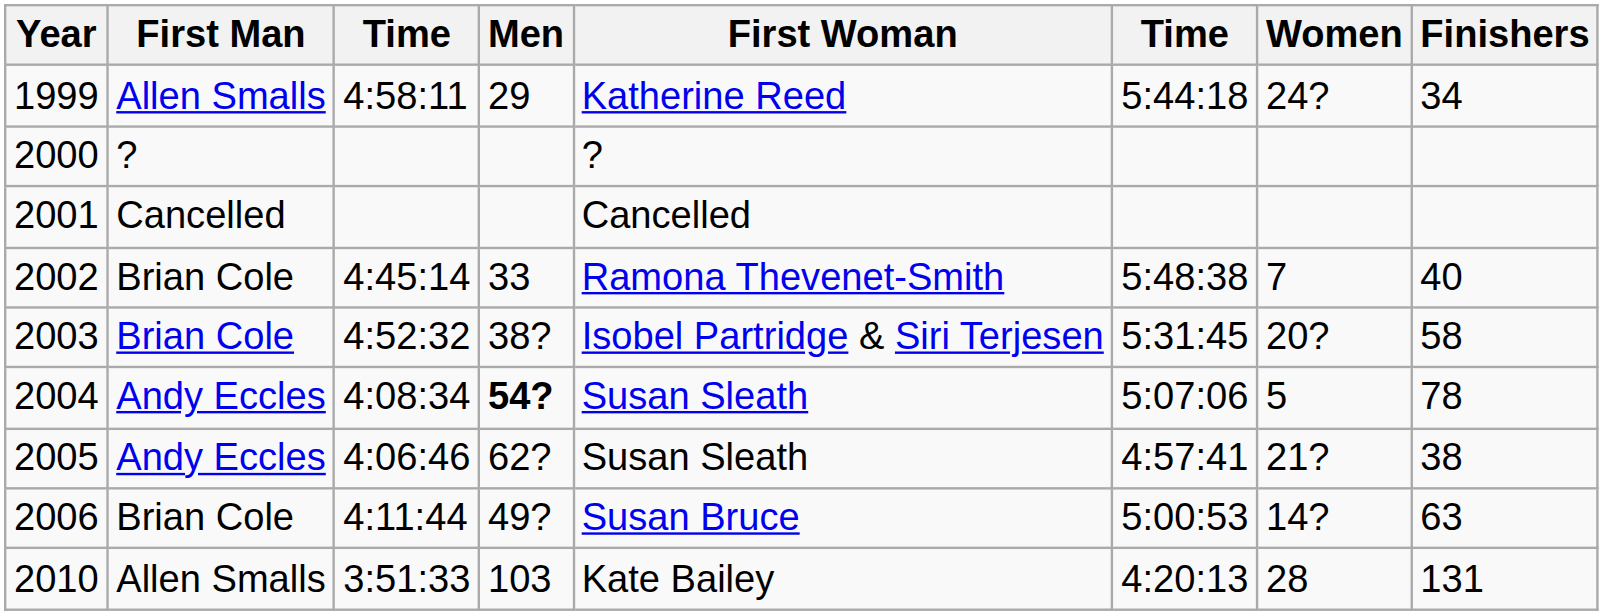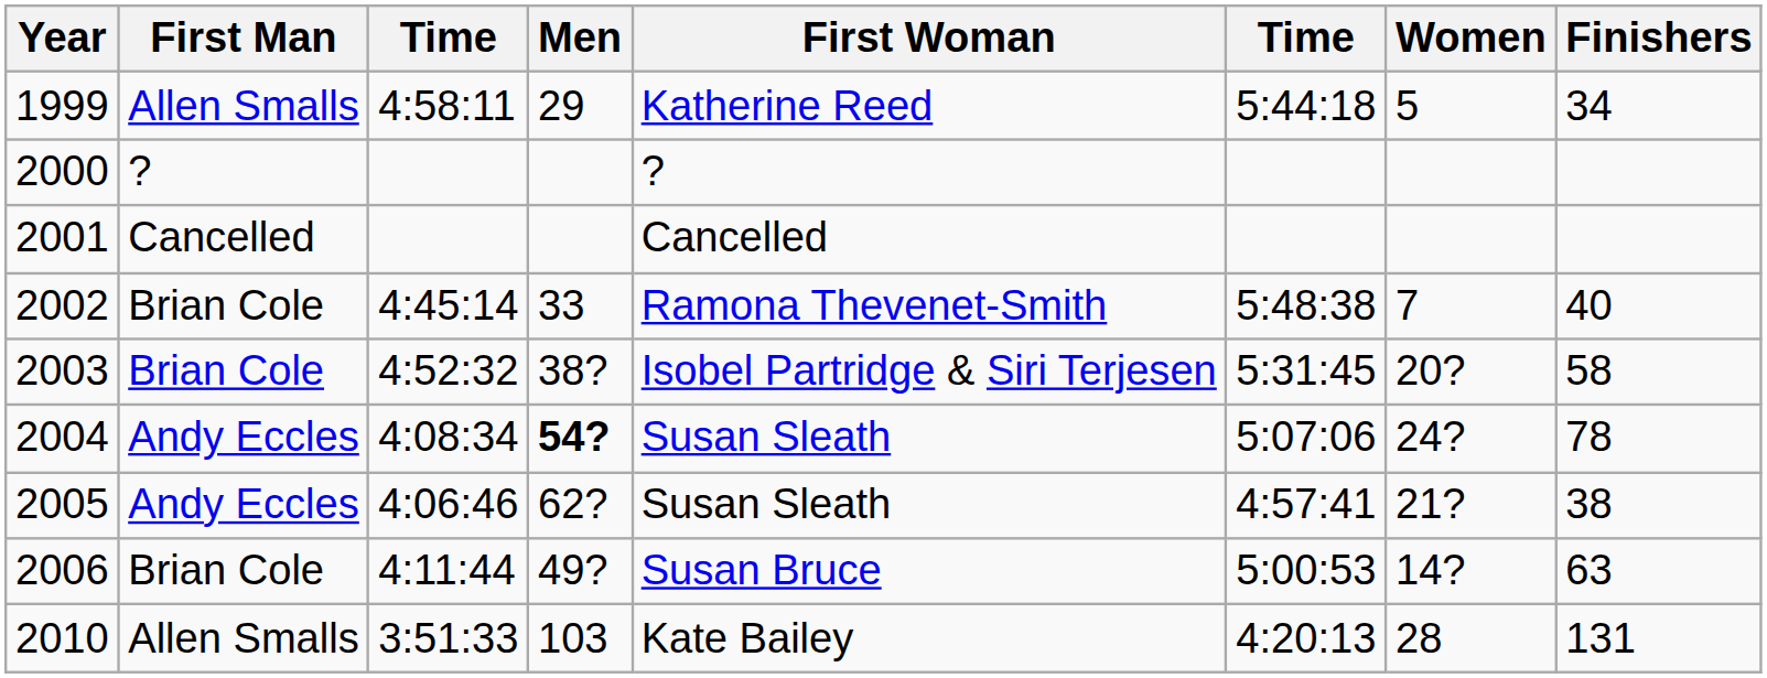 <table class="wikitable">
 <tr>
 <th>Year</th>
 <th>First Man</th>
 <th>Time</th>
 <th>Men</th>
 <th>First Woman</th>
 <th>Time</th>
 <th>Women</th>
 <th>Finishers</th>
 </tr>
 <tr>
 <td>1999</td>
 <td><a href='#'>Allen Smalls</a></td>
 <td>4:58:11</td>
 <td>29</td>
 <td><a href='#'>Katherine Reed</a></td>
 <td>5:44:18</td>
-<td>24?</td>
+<td>5</td>
 <td>34</td>
 </tr>
 <tr>
 <td>2000</td>
 <td>?</td>
 <td></td>
 <td></td>
 <td>?</td>
 <td></td>
 <td></td>
 <td></td>
 </tr>
 <tr>
 <td>2001</td>
 <td>Cancelled</td>
 <td></td>
 <td></td>
 <td>Cancelled</td>
 <td></td>
 <td></td>
 <td></td>
 </tr>
 <tr>
 <td>2002</td>
 <td>Brian Cole</td>
 <td>4:45:14</td>
 <td>33</td>
 <td><a href='#'>Ramona Thevenet-Smith</a></td>
 <td>5:48:38</td>
 <td>7</td>
 <td>40</td>
 </tr>
 <tr>
 <td>2003</td>
 <td><a href='#'>Brian Cole</a></td>
 <td>4:52:32</td>
 <td>38?</td>
 <td><a href='#'>Isobel Partridge</a> & <a href='#'>Siri Terjesen</a></td>
 <td>5:31:45</td>
 <td>20?</td>
 <td>58</td>
 </tr>
 <tr>
 <td>2004</td>
 <td><a href='#'>Andy Eccles</a></td>
 <td>4:08:34</td>
 <td><strong>54?</strong></td>
 <td><a href='#'>Susan Sleath</a></td>
 <td>5:07:06</td>
-<td>5</td>
+<td>24?</td>
 <td>78</td>
 </tr>
 <tr>
 <td>2005</td>
 <td><a href='#'>Andy Eccles</a></td>
 <td>4:06:46</td>
 <td>62?</td>
 <td>Susan Sleath</td>
 <td>4:57:41</td>
 <td>21?</td>
 <td>38</td>
 </tr>
 <tr>
 <td>2006</td>
 <td>Brian Cole</td>
 <td>4:11:44</td>
 <td>49?</td>
 <td><a href='#'>Susan Bruce</a></td>
 <td>5:00:53</td>
 <td>14?</td>
 <td>63</td>
 </tr>
 <tr>
 <td>2010</td>
 <td>Allen Smalls</td>
 <td>3:51:33</td>
 <td>103</td>
 <td>Kate Bailey</td>
 <td>4:20:13</td>
 <td>28</td>
 <td>131</td>
 </tr>
 </table>
